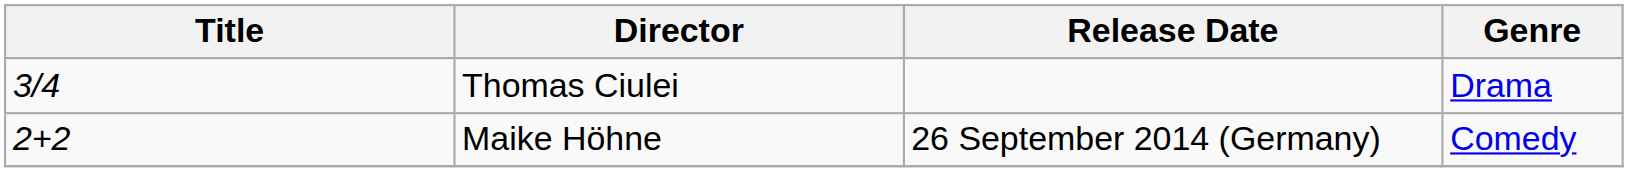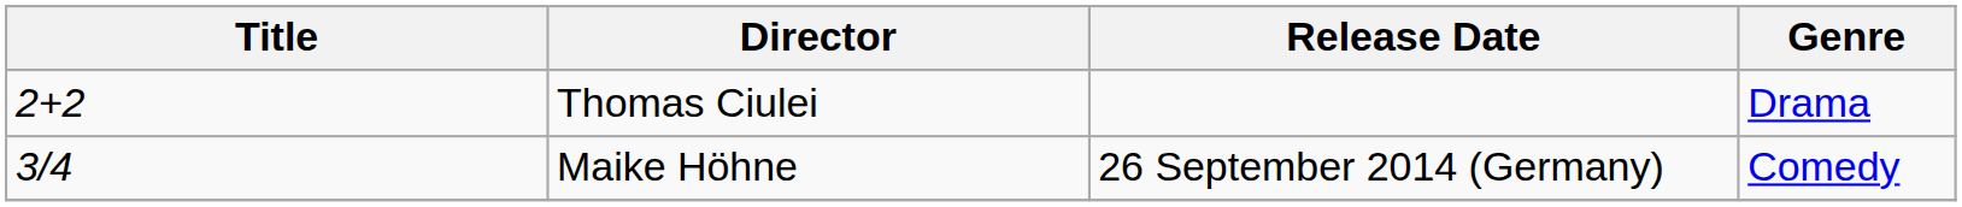 <table class="wikitable">
 <tr style="background:#b0e0e6; text-align:center;">
 <th style="width:25%;">Title</th>
 <th style="width:25%;">Director</th>
 <th style="width:30%;">Release Date</th>
 <th style="width:10%;">Genre</th>
 </tr>
 <tr>
-<td><em>3/4</em></td>
+<td><em>2+2</em></td>
 <td>Thomas Ciulei</td>
 <td></td>
 <td><a href='#'>Drama</a></td>
 </tr>
 <tr>
-<td><em>2+2</em></td>
+<td><em>3/4</em></td>
 <td>Maike Höhne</td>
 <td>26 September 2014 (Germany)</td>
 <td><a href='#'>Comedy</a></td>
 </tr>
 <tr>
 </tr>
 </table>
